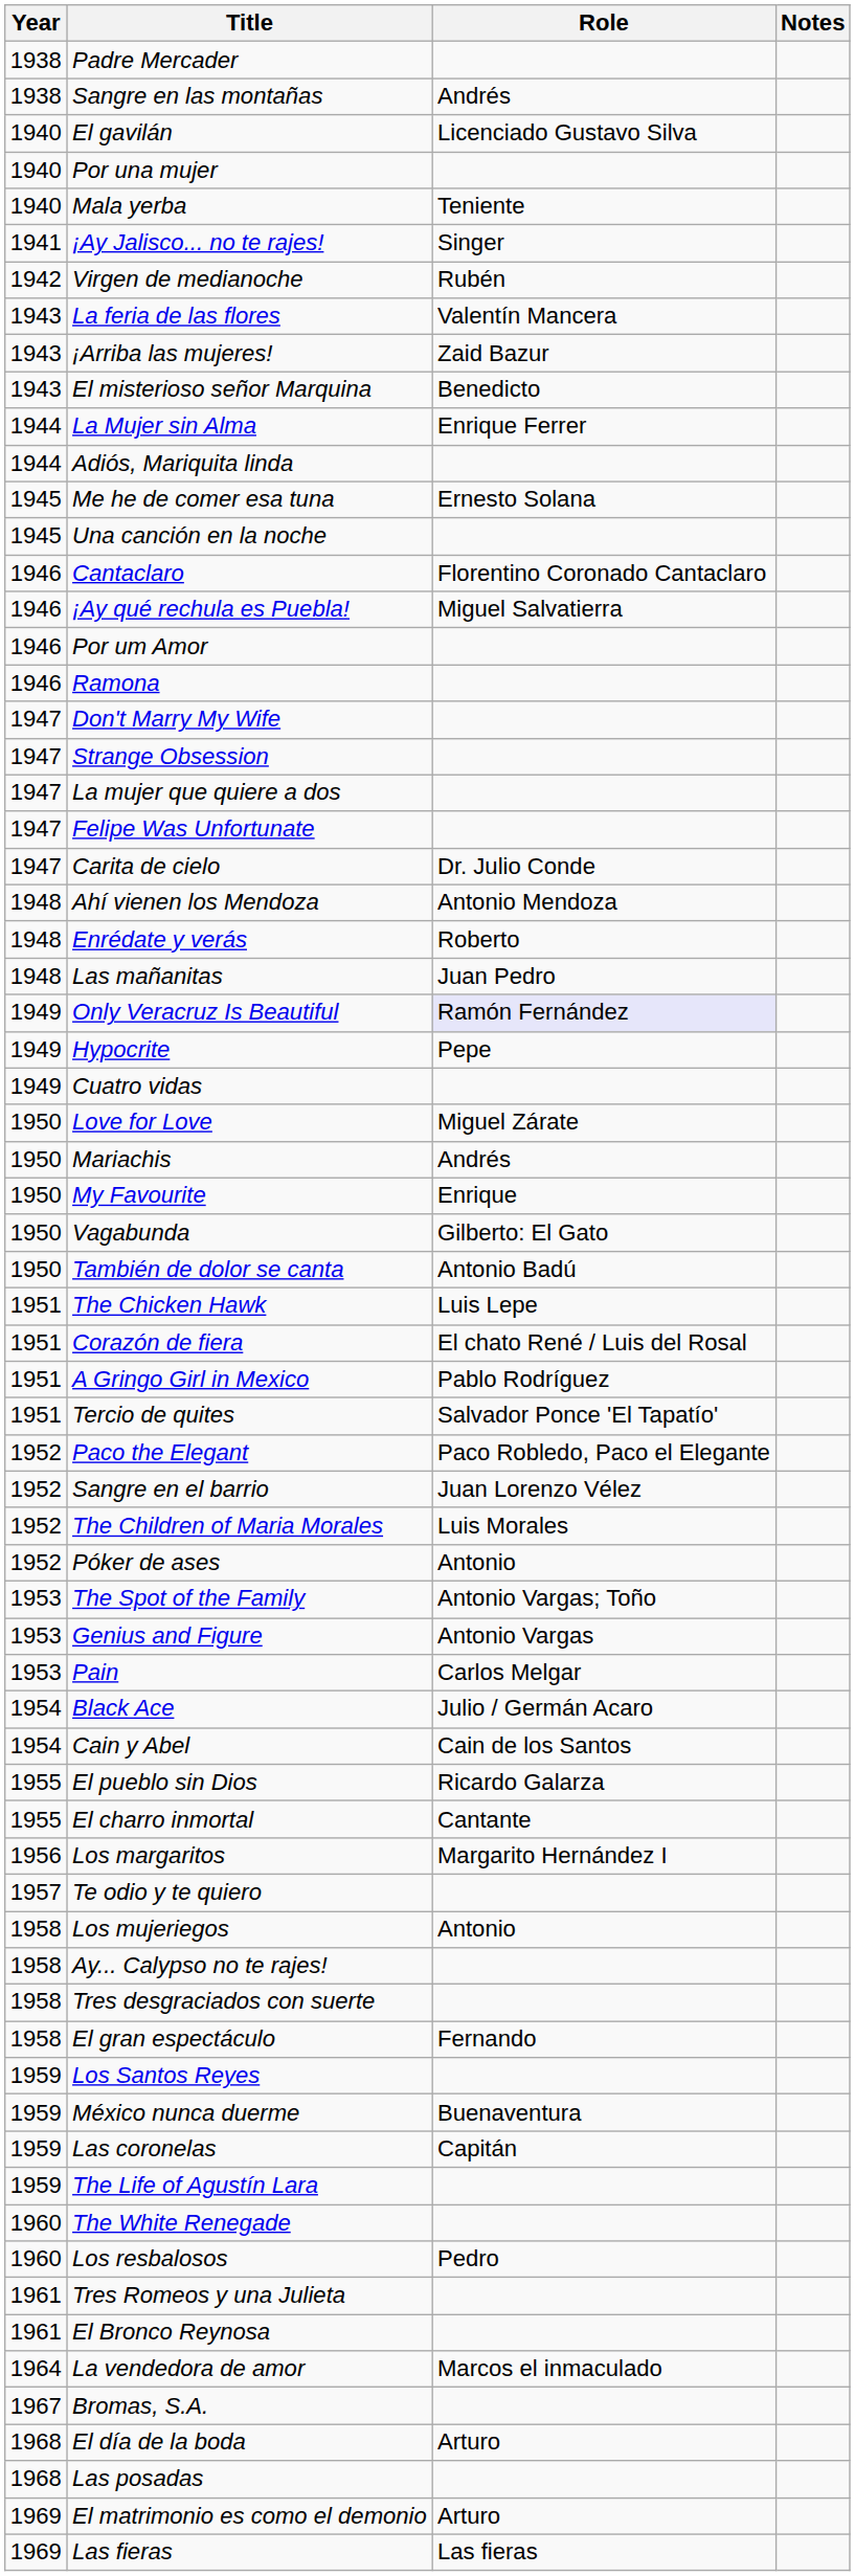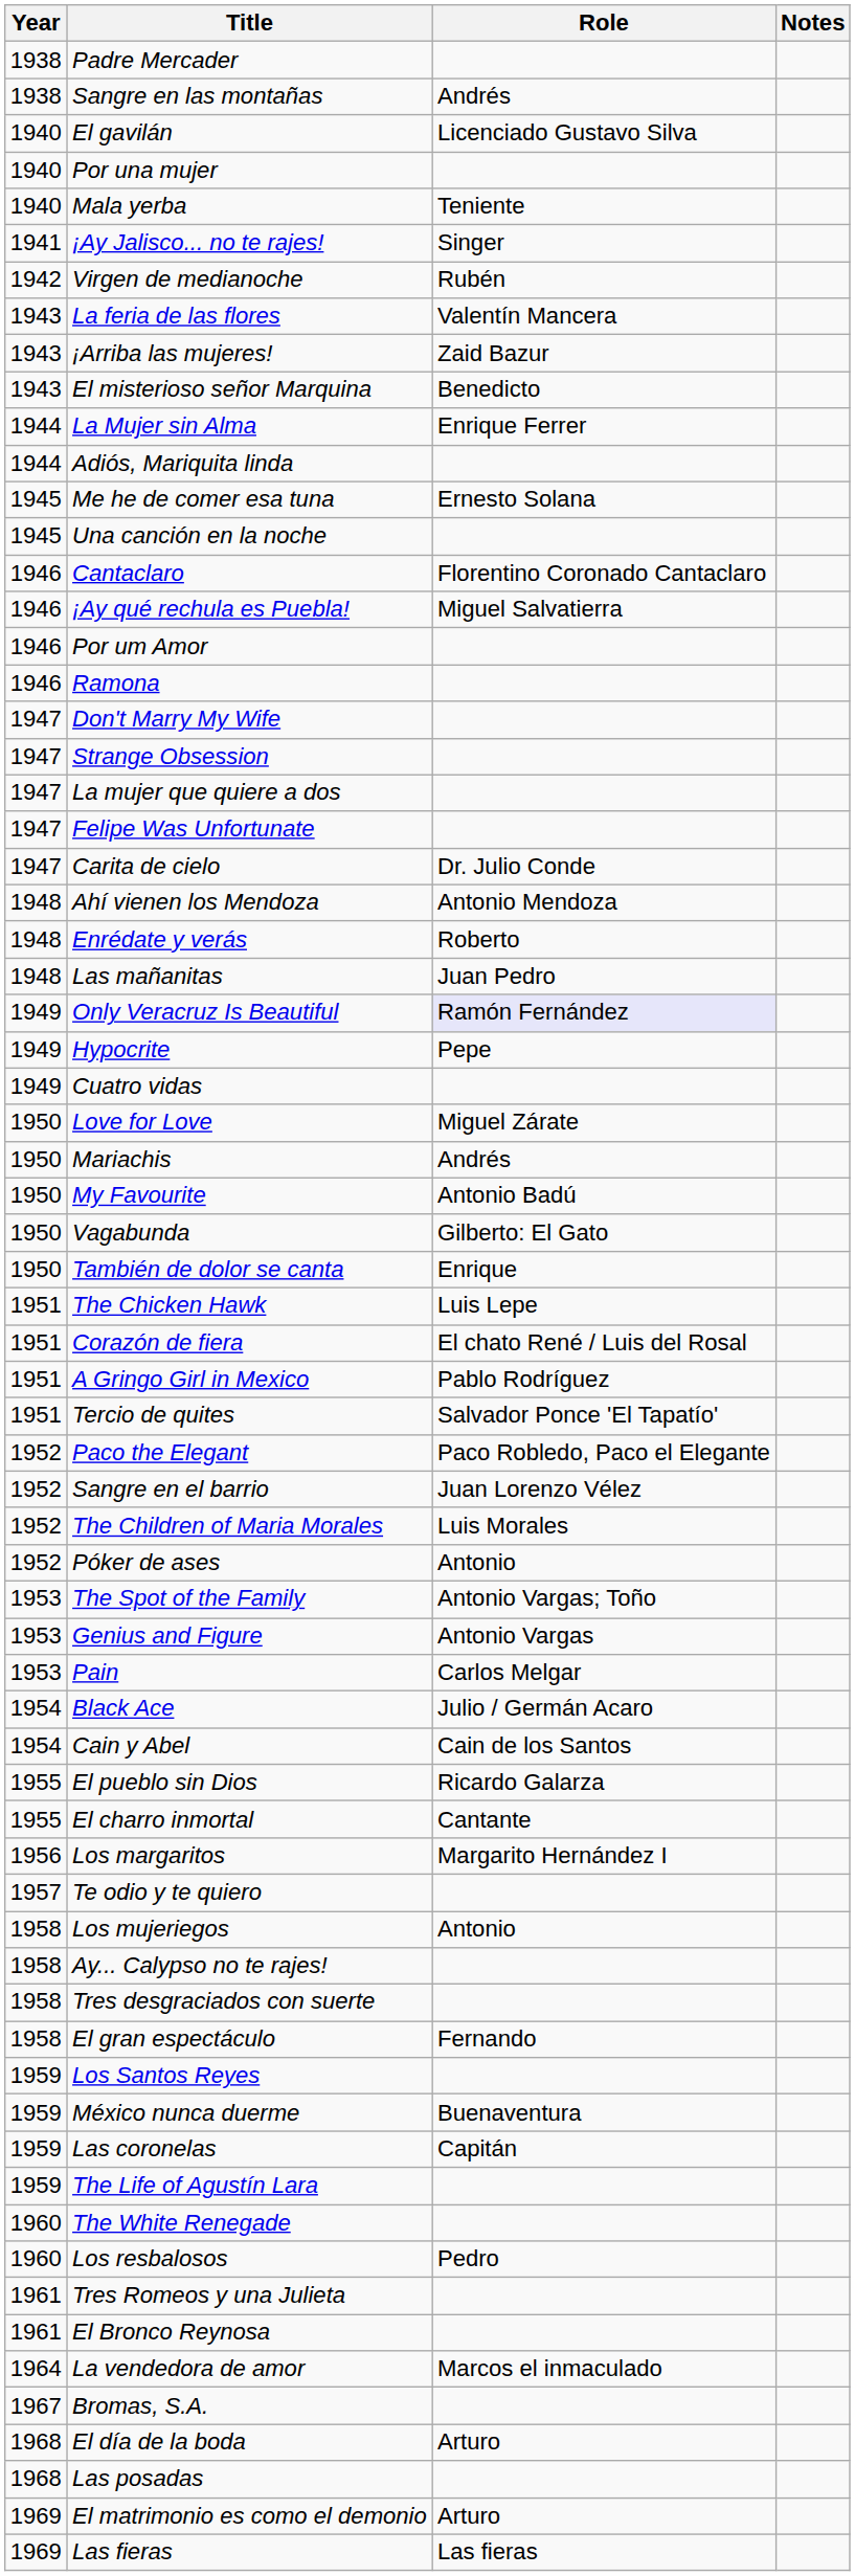 <table class="wikitable">
 <tr>
 <th>Year</th>
 <th>Title</th>
 <th>Role</th>
 <th>Notes</th>
 </tr>
 <tr>
 <td>1938</td>
 <td><em>Padre Mercader</em></td>
 <td></td>
 <td></td>
 </tr>
 <tr>
 <td>1938</td>
 <td><em>Sangre en las montañas</em></td>
 <td>Andrés</td>
 <td></td>
 </tr>
 <tr>
 <td>1940</td>
 <td><em>El gavilán</em></td>
 <td>Licenciado Gustavo Silva</td>
 <td></td>
 </tr>
 <tr>
 <td>1940</td>
 <td><em>Por una mujer</em></td>
 <td></td>
 <td></td>
 </tr>
 <tr>
 <td>1940</td>
 <td><em>Mala yerba</em></td>
 <td>Teniente</td>
 <td></td>
 </tr>
 <tr>
 <td>1941</td>
 <td><em><a href='#'>¡Ay Jalisco... no te rajes!</a></em></td>
 <td>Singer</td>
 <td></td>
 </tr>
 <tr>
 <td>1942</td>
 <td><em>Virgen de medianoche</em></td>
 <td>Rubén</td>
 <td></td>
 </tr>
 <tr>
 <td>1943</td>
 <td><em><a href='#'>La feria de las flores</a></em></td>
 <td>Valentín Mancera</td>
 <td></td>
 </tr>
 <tr>
 <td>1943</td>
 <td><em>¡Arriba las mujeres!</em></td>
 <td>Zaid Bazur</td>
 <td></td>
 </tr>
 <tr>
 <td>1943</td>
 <td><em>El misterioso señor Marquina</em></td>
 <td>Benedicto</td>
 <td></td>
 </tr>
 <tr>
 <td>1944</td>
 <td><em><a href='#'>La Mujer sin Alma</a></em></td>
 <td>Enrique Ferrer</td>
 <td></td>
 </tr>
 <tr>
 <td>1944</td>
 <td><em>Adiós, Mariquita linda</em></td>
 <td></td>
 <td></td>
 </tr>
 <tr>
 <td>1945</td>
 <td><em>Me he de comer esa tuna</em></td>
 <td>Ernesto Solana</td>
 <td></td>
 </tr>
 <tr>
 <td>1945</td>
 <td><em>Una canción en la noche</em></td>
 <td></td>
 <td></td>
 </tr>
 <tr>
 <td>1946</td>
 <td><em><a href='#'>Cantaclaro</a></em></td>
 <td>Florentino Coronado Cantaclaro</td>
 <td></td>
 </tr>
 <tr>
 <td>1946</td>
 <td><em><a href='#'>¡Ay qué rechula es Puebla!</a></em></td>
 <td>Miguel Salvatierra</td>
 <td></td>
 </tr>
 <tr>
 <td>1946</td>
 <td><em>Por um Amor</em></td>
 <td></td>
 <td></td>
 </tr>
 <tr>
 <td>1946</td>
 <td><em><a href='#'>Ramona</a></em></td>
 <td></td>
 <td></td>
 </tr>
 <tr>
 <td>1947</td>
 <td><em><a href='#'>Don't Marry My Wife</a></em></td>
 <td></td>
 <td></td>
 </tr>
 <tr>
 <td>1947</td>
 <td><em><a href='#'>Strange Obsession</a></em></td>
 <td></td>
 <td></td>
 </tr>
 <tr>
 <td>1947</td>
 <td><em>La mujer que quiere a dos</em></td>
 <td></td>
 <td></td>
 </tr>
 <tr>
 <td>1947</td>
 <td><em><a href='#'>Felipe Was Unfortunate</a></em></td>
 <td></td>
 <td></td>
 </tr>
 <tr>
 <td>1947</td>
 <td><em>Carita de cielo</em></td>
 <td>Dr. Julio Conde</td>
 <td></td>
 </tr>
 <tr>
 <td>1948</td>
 <td><em>Ahí vienen los Mendoza</em></td>
 <td>Antonio Mendoza</td>
 <td></td>
 </tr>
 <tr>
 <td>1948</td>
 <td><em><a href='#'>Enrédate y verás</a></em></td>
 <td>Roberto</td>
 <td></td>
 </tr>
 <tr>
 <td>1948</td>
 <td><em>Las mañanitas</em></td>
 <td>Juan Pedro</td>
 <td></td>
 </tr>
 <tr>
 <td>1949</td>
 <td><em><a href='#'>Only Veracruz Is Beautiful</a></em></td>
 <td style="background: lavender;">Ramón Fernández</td>
 <td></td>
 </tr>
 <tr>
 <td>1949</td>
 <td><em><a href='#'>Hypocrite</a></em></td>
 <td>Pepe</td>
 <td></td>
 </tr>
 <tr>
 <td>1949</td>
 <td><em>Cuatro vidas</em></td>
 <td></td>
 <td></td>
 </tr>
 <tr>
 <td>1950</td>
 <td><em><a href='#'>Love for Love</a></em></td>
 <td>Miguel Zárate</td>
 <td></td>
 </tr>
 <tr>
 <td>1950</td>
 <td><em>Mariachis</em></td>
 <td>Andrés</td>
 <td></td>
 </tr>
 <tr>
 <td>1950</td>
 <td><em><a href='#'>My Favourite</a></em></td>
-<td>Enrique</td>
+<td>Antonio Badú</td>
 <td></td>
 </tr>
 <tr>
 <td>1950</td>
 <td><em>Vagabunda</em></td>
 <td>Gilberto: El Gato</td>
 <td></td>
 </tr>
 <tr>
 <td>1950</td>
 <td><em><a href='#'>También de dolor se canta</a></em></td>
-<td>Antonio Badú</td>
+<td>Enrique</td>
 <td></td>
 </tr>
 <tr>
 <td>1951</td>
 <td><em><a href='#'>The Chicken Hawk</a></em></td>
 <td>Luis Lepe</td>
 <td></td>
 </tr>
 <tr>
 <td>1951</td>
 <td><em><a href='#'>Corazón de fiera</a></em></td>
 <td>El chato René / Luis del Rosal</td>
 <td></td>
 </tr>
 <tr>
 <td>1951</td>
 <td><em><a href='#'>A Gringo Girl in Mexico</a></em></td>
 <td>Pablo Rodríguez</td>
 <td></td>
 </tr>
 <tr>
 <td>1951</td>
 <td><em>Tercio de quites</em></td>
 <td>Salvador Ponce 'El Tapatío'</td>
 <td></td>
 </tr>
 <tr>
 <td>1952</td>
 <td><em><a href='#'>Paco the Elegant</a></em></td>
 <td>Paco Robledo, Paco el Elegante</td>
 <td></td>
 </tr>
 <tr>
 <td>1952</td>
 <td><em>Sangre en el barrio</em></td>
 <td>Juan Lorenzo Vélez</td>
 <td></td>
 </tr>
 <tr>
 <td>1952</td>
 <td><em><a href='#'>The Children of Maria Morales</a></em></td>
 <td>Luis Morales</td>
 <td></td>
 </tr>
 <tr>
 <td>1952</td>
 <td><em>Póker de ases</em></td>
 <td>Antonio</td>
 <td></td>
 </tr>
 <tr>
 <td>1953</td>
 <td><em><a href='#'>The Spot of the Family</a></em></td>
 <td>Antonio Vargas; Toño</td>
 <td></td>
 </tr>
 <tr>
 <td>1953</td>
 <td><em><a href='#'>Genius and Figure</a></em></td>
 <td>Antonio Vargas</td>
 <td></td>
 </tr>
 <tr>
 <td>1953</td>
 <td><em><a href='#'>Pain</a></em></td>
 <td>Carlos Melgar</td>
 <td></td>
 </tr>
 <tr>
 <td>1954</td>
 <td><em><a href='#'>Black Ace</a></em></td>
 <td>Julio / Germán Acaro</td>
 <td></td>
 </tr>
 <tr>
 <td>1954</td>
 <td><em>Cain y Abel</em></td>
 <td>Cain de los Santos</td>
 <td></td>
 </tr>
 <tr>
 <td>1955</td>
 <td><em>El pueblo sin Dios</em></td>
 <td>Ricardo Galarza</td>
 <td></td>
 </tr>
 <tr>
 <td>1955</td>
 <td><em>El charro inmortal</em></td>
 <td>Cantante</td>
 <td></td>
 </tr>
 <tr>
 <td>1956</td>
 <td><em>Los margaritos</em></td>
 <td>Margarito Hernández I</td>
 <td></td>
 </tr>
 <tr>
 <td>1957</td>
 <td><em>Te odio y te quiero</em></td>
 <td></td>
 <td></td>
 </tr>
 <tr>
 <td>1958</td>
 <td><em>Los mujeriegos</em></td>
 <td>Antonio</td>
 <td></td>
 </tr>
 <tr>
 <td>1958</td>
 <td><em>Ay... Calypso no te rajes!</em></td>
 <td></td>
 <td></td>
 </tr>
 <tr>
 <td>1958</td>
 <td><em>Tres desgraciados con suerte</em></td>
 <td></td>
 <td></td>
 </tr>
 <tr>
 <td>1958</td>
 <td><em>El gran espectáculo</em></td>
 <td>Fernando</td>
 <td></td>
 </tr>
 <tr>
 <td>1959</td>
 <td><em><a href='#'>Los Santos Reyes</a></em></td>
 <td></td>
 <td></td>
 </tr>
 <tr>
 <td>1959</td>
 <td><em>México nunca duerme</em></td>
 <td>Buenaventura</td>
 <td></td>
 </tr>
 <tr>
 <td>1959</td>
 <td><em>Las coronelas</em></td>
 <td>Capitán</td>
 <td></td>
 </tr>
 <tr>
 <td>1959</td>
 <td><em><a href='#'>The Life of Agustín Lara</a></em></td>
 <td></td>
 <td></td>
 </tr>
 <tr>
 <td>1960</td>
 <td><em><a href='#'>The White Renegade</a></em></td>
 <td></td>
 <td></td>
 </tr>
 <tr>
 <td>1960</td>
 <td><em>Los resbalosos</em></td>
 <td>Pedro</td>
 <td></td>
 </tr>
 <tr>
 <td>1961</td>
 <td><em>Tres Romeos y una Julieta</em></td>
 <td></td>
 <td></td>
 </tr>
 <tr>
 <td>1961</td>
 <td><em>El Bronco Reynosa</em></td>
 <td></td>
 <td></td>
 </tr>
 <tr>
 <td>1964</td>
 <td><em>La vendedora de amor</em></td>
 <td>Marcos el inmaculado</td>
 <td></td>
 </tr>
 <tr>
 <td>1967</td>
 <td><em>Bromas, S.A.</em></td>
 <td></td>
 <td></td>
 </tr>
 <tr>
 <td>1968</td>
 <td><em>El día de la boda</em></td>
 <td>Arturo</td>
 <td></td>
 </tr>
 <tr>
 <td>1968</td>
 <td><em>Las posadas</em></td>
 <td></td>
 <td></td>
 </tr>
 <tr>
 <td>1969</td>
 <td><em>El matrimonio es como el demonio</em></td>
 <td>Arturo</td>
 <td></td>
 </tr>
 <tr>
 <td>1969</td>
 <td><em>Las fieras</em></td>
 <td>Las fieras</td>
 <td></td>
 </tr>
 </table>
